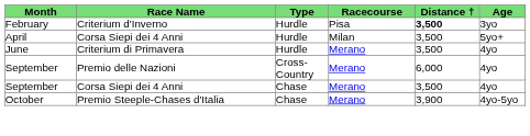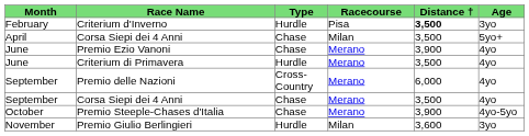 <table class = "sortable" | border="1" cellpadding="0" style="border-collapse: collapse; font-size:90%">
 <tr bgcolor="#77dd77" align="center">
 <th width="95px"><strong>Month</strong><br></th>
 <th width="265px"><strong>Race Name</strong><br></th>
 <th width="70px"><strong>Type</strong><br></th>
 <th width="115px"><strong>Racecourse</strong><br></th>
 <th width="85px"><strong>Distance</strong> †<br></th>
 <th width="60px"><strong>Age</strong><br></th>
 </tr>
 <tr>
 <td>February</td>
 <td>Criterium d'Inverno</td>
 <td>Hurdle</td>
 <td>Pisa</td>
 <td><strong>3,500</strong></td>
 <td>3yo</td>
 </tr>
 <tr>
 <td>April</td>
 <td>Corsa Siepi dei 4 Anni</td>
-<td>Hurdle</td>
+<td>Chase</td>
 <td>Milan</td>
 <td>3,500</td>
 <td>5yo+</td>
+</tr>
+<tr>
+<td>June</td>
+<td>Premio Ezio Vanoni</td>
+<td>Chase</td>
+<td><a href='#'>Merano</a></td>
+<td>3,900</td>
+<td>4yo</td>
 </tr>
 <tr>
 <td>June</td>
 <td>Criterium di Primavera</td>
 <td>Hurdle</td>
 <td><a href='#'>Merano</a></td>
 <td>3,500</td>
 <td>4yo</td>
 </tr>
 <tr>
 <td>September</td>
 <td>Premio delle Nazioni</td>
 <td>Cross-Country</td>
 <td><a href='#'>Merano</a></td>
 <td>6,000</td>
 <td>4yo</td>
 </tr>
 <tr>
 <td>September</td>
 <td>Corsa Siepi dei 4 Anni</td>
 <td>Chase</td>
 <td><a href='#'>Merano</a></td>
 <td>3,500</td>
 <td>4yo</td>
 </tr>
 <tr>
 <td>October</td>
 <td>Premio Steeple-Chases d'Italia</td>
 <td>Chase</td>
 <td><a href='#'>Merano</a></td>
 <td>3,900</td>
 <td>4yo-5yo</td>
 </tr>
+<tr>
+<td>November</td>
+<td>Premio Giulio Berlingieri</td>
+<td>Hurdle</td>
+<td>Milan</td>
+<td>3,600</td>
+<td>3yo</td>
+</tr>
 </table>
